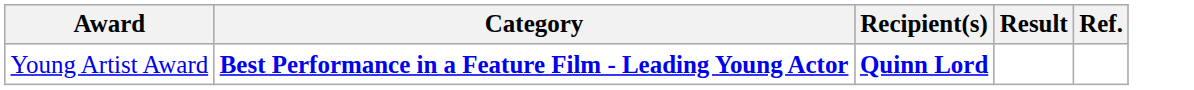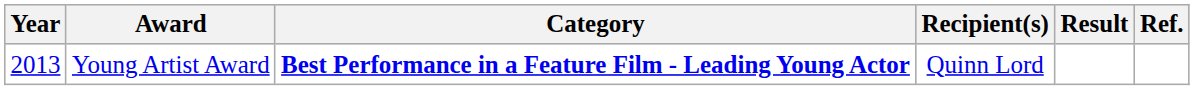 <table class="wikitable" rowspan=5; style="text-align: center; background:#ffffff;">
 <tr>
+<th>Year</th>
 <th>Award</th>
 <th>Category</th>
 <th>Recipient(s)</th>
 <th>Result</th>
 <th>Ref.</th>
 </tr>
 <tr>
+<td><a href='#'>2013</a></td>
 <td><a href='#'>Young Artist Award</a></td>
 <td><strong><a href='#'>Best Performance in a Feature Film - Leading Young Actor</a></strong></td>
-<td><strong><a href='#'>Quinn Lord</a></strong></td>
+<td><a href='#'>Quinn Lord</a></td>
 <td></td>
 <td></td>
 </tr>
 </table>
